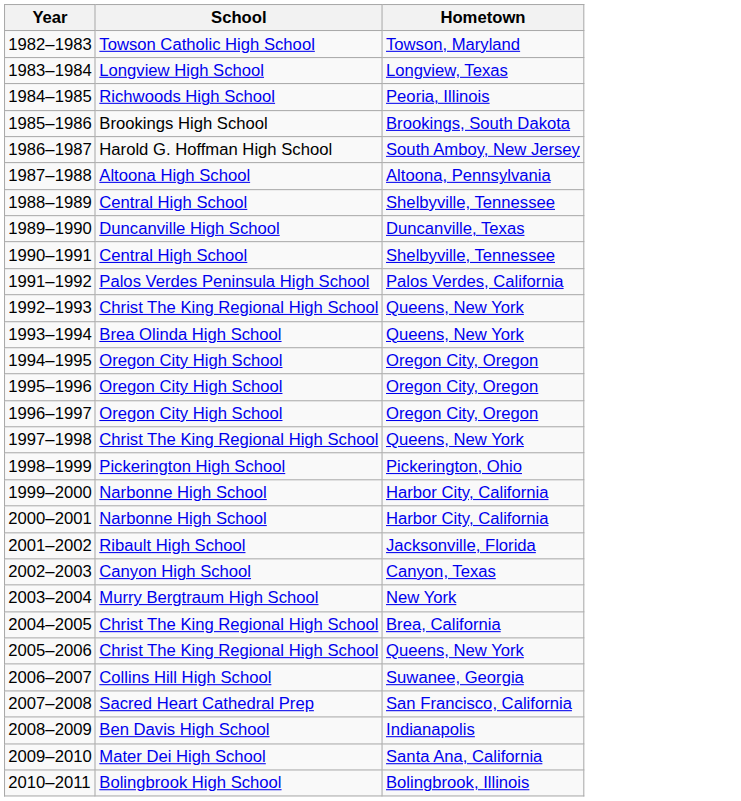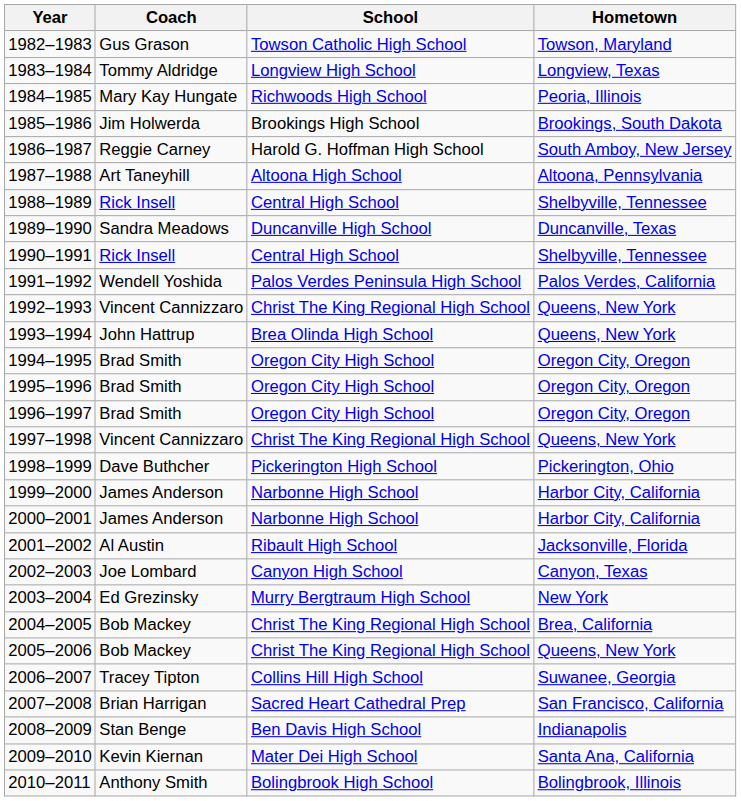 <table class="wikitable">
 <tr>
 <th>Year</th>
+<th>Coach</th>
 <th>School</th>
 <th>Hometown</th>
 </tr>
 <tr>
 <td>1982–1983</td>
+<td>Gus Grason</td>
 <td><a href='#'>Towson Catholic High School</a></td>
 <td><a href='#'>Towson, Maryland</a></td>
 </tr>
 <tr>
 <td>1983–1984</td>
+<td>Tommy Aldridge</td>
 <td><a href='#'>Longview High School</a></td>
 <td><a href='#'>Longview, Texas</a></td>
 </tr>
 <tr>
 <td>1984–1985</td>
+<td>Mary Kay Hungate</td>
 <td><a href='#'>Richwoods High School</a></td>
 <td><a href='#'>Peoria, Illinois</a></td>
 </tr>
 <tr>
 <td>1985–1986</td>
+<td>Jim Holwerda</td>
 <td>Brookings High School</td>
 <td><a href='#'>Brookings, South Dakota</a></td>
 </tr>
 <tr>
 <td>1986–1987</td>
+<td>Reggie Carney</td>
 <td>Harold G. Hoffman High School</td>
 <td><a href='#'>South Amboy, New Jersey</a></td>
 </tr>
 <tr>
 <td>1987–1988</td>
+<td>Art Taneyhill</td>
 <td><a href='#'>Altoona High School</a></td>
 <td><a href='#'>Altoona, Pennsylvania</a></td>
 </tr>
 <tr>
 <td>1988–1989</td>
+<td><a href='#'>Rick Insell</a></td>
 <td><a href='#'>Central High School</a></td>
 <td><a href='#'>Shelbyville, Tennessee</a></td>
 </tr>
 <tr>
 <td>1989–1990</td>
+<td>Sandra Meadows</td>
 <td><a href='#'>Duncanville High School</a></td>
 <td><a href='#'>Duncanville, Texas</a></td>
 </tr>
 <tr>
 <td>1990–1991</td>
+<td><a href='#'>Rick Insell</a></td>
 <td><a href='#'>Central High School</a></td>
 <td><a href='#'>Shelbyville, Tennessee</a></td>
 </tr>
 <tr>
 <td>1991–1992</td>
+<td>Wendell Yoshida</td>
 <td><a href='#'>Palos Verdes Peninsula High School</a></td>
 <td><a href='#'>Palos Verdes, California</a></td>
 </tr>
 <tr>
 <td>1992–1993</td>
+<td>Vincent Cannizzaro</td>
 <td><a href='#'>Christ The King Regional High School</a></td>
 <td><a href='#'>Queens, New York</a></td>
 </tr>
 <tr>
 <td>1993–1994</td>
+<td>John Hattrup</td>
 <td><a href='#'>Brea Olinda High School</a></td>
 <td><a href='#'>Queens, New York</a></td>
 </tr>
 <tr>
 <td>1994–1995</td>
+<td>Brad Smith</td>
 <td><a href='#'>Oregon City High School</a></td>
 <td><a href='#'>Oregon City, Oregon</a></td>
 </tr>
 <tr>
 <td>1995–1996</td>
+<td>Brad Smith</td>
 <td><a href='#'>Oregon City High School</a></td>
 <td><a href='#'>Oregon City, Oregon</a></td>
 </tr>
 <tr>
 <td>1996–1997</td>
+<td>Brad Smith</td>
 <td><a href='#'>Oregon City High School</a></td>
 <td><a href='#'>Oregon City, Oregon</a></td>
 </tr>
 <tr>
 <td>1997–1998</td>
+<td>Vincent Cannizzaro</td>
 <td><a href='#'>Christ The King Regional High School</a></td>
 <td><a href='#'>Queens, New York</a></td>
 </tr>
 <tr>
 <td>1998–1999</td>
+<td>Dave Buthcher</td>
 <td><a href='#'>Pickerington High School</a></td>
 <td><a href='#'>Pickerington, Ohio</a></td>
 </tr>
 <tr>
 <td>1999–2000</td>
+<td>James Anderson</td>
 <td><a href='#'>Narbonne High School</a></td>
 <td><a href='#'>Harbor City, California</a></td>
 </tr>
 <tr>
 <td>2000–2001</td>
+<td>James Anderson</td>
 <td><a href='#'>Narbonne High School</a></td>
 <td><a href='#'>Harbor City, California</a></td>
 </tr>
 <tr>
 <td>2001–2002</td>
+<td>Al Austin</td>
 <td><a href='#'>Ribault High School</a></td>
 <td><a href='#'>Jacksonville, Florida</a></td>
 </tr>
 <tr>
 <td>2002–2003</td>
+<td>Joe Lombard</td>
 <td><a href='#'>Canyon High School</a></td>
 <td><a href='#'>Canyon, Texas</a></td>
 </tr>
 <tr>
 <td>2003–2004</td>
+<td>Ed Grezinsky</td>
 <td><a href='#'>Murry Bergtraum High School</a></td>
 <td><a href='#'>New York</a></td>
 </tr>
 <tr>
 <td>2004–2005</td>
+<td>Bob Mackey</td>
 <td><a href='#'>Christ The King Regional High School</a></td>
 <td><a href='#'>Brea, California</a></td>
 </tr>
 <tr>
 <td>2005–2006</td>
+<td>Bob Mackey</td>
 <td><a href='#'>Christ The King Regional High School</a></td>
 <td><a href='#'>Queens, New York</a></td>
 </tr>
 <tr>
 <td>2006–2007</td>
+<td>Tracey Tipton</td>
 <td><a href='#'>Collins Hill High School</a></td>
 <td><a href='#'>Suwanee, Georgia</a></td>
 </tr>
 <tr>
 <td>2007–2008</td>
+<td>Brian Harrigan</td>
 <td><a href='#'>Sacred Heart Cathedral Prep</a></td>
 <td><a href='#'>San Francisco, California</a></td>
 </tr>
 <tr>
 <td>2008–2009</td>
+<td>Stan Benge</td>
 <td><a href='#'>Ben Davis High School</a></td>
 <td><a href='#'>Indianapolis</a></td>
 </tr>
 <tr>
 <td>2009–2010</td>
+<td>Kevin Kiernan</td>
 <td><a href='#'>Mater Dei High School</a></td>
 <td><a href='#'>Santa Ana, California</a></td>
 </tr>
 <tr>
 <td>2010–2011</td>
+<td>Anthony Smith</td>
 <td><a href='#'>Bolingbrook High School</a></td>
 <td><a href='#'>Bolingbrook, Illinois</a></td>
 </tr>
 </table>
